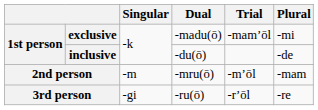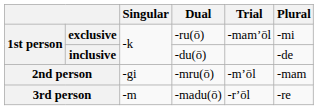 <table class="wikitable">
 <tr>
 <th colspan="2"></th>
 <th>Singular</th>
 <th>Dual</th>
 <th>Trial</th>
 <th>Plural</th>
 </tr>
 <tr>
 <th rowspan="2">1st person</th>
 <th>exclusive</th>
 <td rowspan="2">-k</td>
-<td>-madu(ō)</td>
+<td>-ru(ō)</td>
 <td>-mamʼōl</td>
 <td>-mi</td>
 </tr>
 <tr>
 <th>inclusive</th>
 <td>-du(ō)</td>
 <td></td>
 <td>-de</td>
 </tr>
 <tr>
 <th colspan="2">2nd person</th>
-<td>-m</td>
+<td>-gi</td>
 <td>-mru(ō)</td>
 <td>-mʼōl</td>
 <td>-mam</td>
 </tr>
 <tr>
 <th colspan="2">3rd person</th>
-<td>-gi</td>
-<td>-ru(ō)</td>
+<td>-m</td>
+<td>-madu(ō)</td>
 <td>-rʼōl</td>
 <td>-re</td>
 </tr>
 </table>
